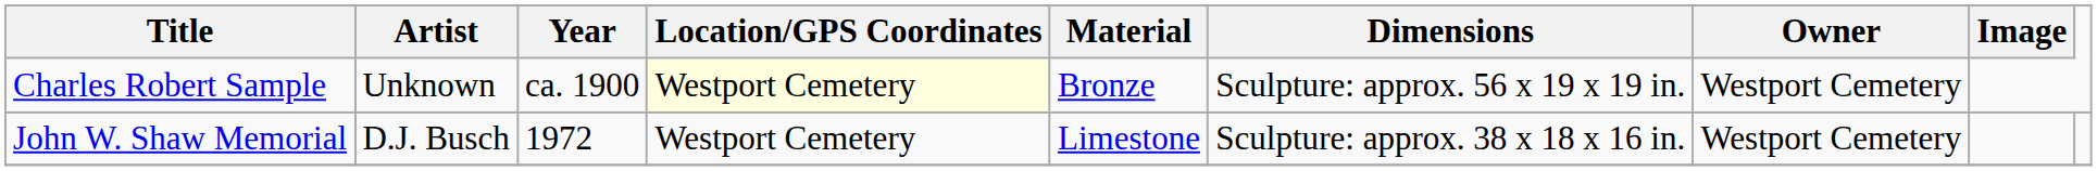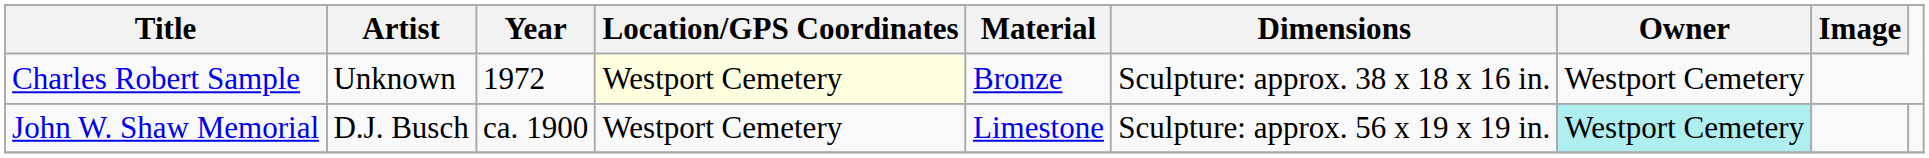 <table class="wikitable sortable">
 <tr>
 <th>Title</th>
 <th>Artist</th>
 <th>Year</th>
 <th>Location/GPS Coordinates</th>
 <th>Material</th>
 <th>Dimensions</th>
 <th>Owner</th>
 <th>Image</th>
 </tr>
 <tr>
 <td><a href='#'>Charles Robert Sample</a></td>
 <td>Unknown</td>
-<td>ca. 1900</td>
+<td>1972</td>
 <td style="background: lightyellow;">Westport Cemetery</td>
 <td><a href='#'>Bronze</a></td>
-<td>Sculpture: approx. 56 x 19 x 19 in.</td>
+<td>Sculpture: approx. 38 x 18 x 16 in.</td>
 <td>Westport Cemetery</td>
 </tr>
 <tr>
 <td><a href='#'>John W. Shaw Memorial</a></td>
 <td>D.J. Busch</td>
-<td>1972</td>
+<td>ca. 1900</td>
 <td>Westport Cemetery</td>
 <td><a href='#'>Limestone</a></td>
-<td>Sculpture: approx. 38 x 18 x 16 in.</td>
-<td>Westport Cemetery</td>
+<td>Sculpture: approx. 56 x 19 x 19 in.</td>
+<td style="background: paleturquoise;">Westport Cemetery</td>
 <td></td>
 <td></td>
 </tr>
 <tr>
 </tr>
 </table>
